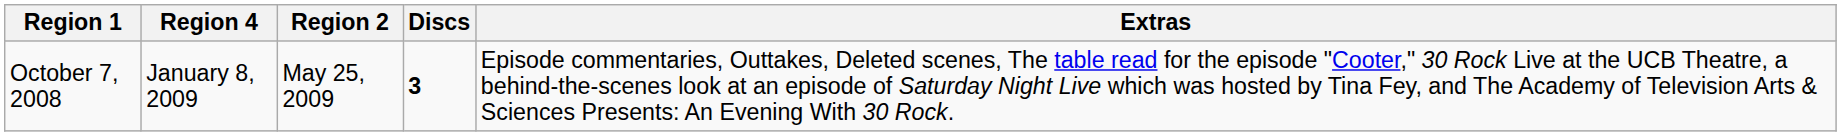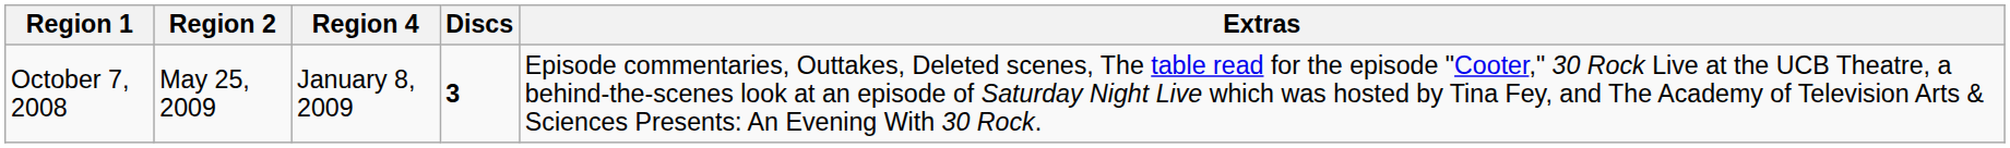 <table class="wikitable" style="width:100%;">
 <tr>
 <th>Region 1</th>
+<th>Region 2</th>
 <th>Region 4</th>
-<th>Region 2</th>
 <th>Discs</th>
 <th>Extras</th>
 </tr>
 <tr>
 <td>October 7, 2008</td>
+<td>May 25, 2009</td>
 <td>January 8, 2009</td>
-<td>May 25, 2009</td>
 <td><strong>3</strong></td>
 <td>Episode commentaries, Outtakes, Deleted scenes, The <a href='#'>table read</a> for the episode "<a href='#'>Cooter</a>," <em>30 Rock</em> Live at the UCB Theatre, a behind-the-scenes look at an episode of <em>Saturday Night Live</em> which was hosted by Tina Fey, and The Academy of Television Arts & Sciences Presents: An Evening With <em>30 Rock</em>.</td>
 </tr>
 </table>
